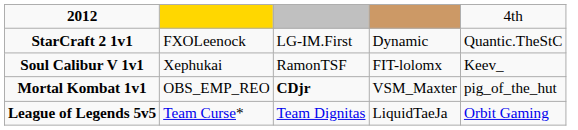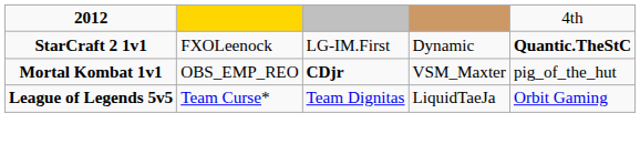 <table class="wikitable" style="text-align:left">
 <tr>
 <td style="text-align:center"><strong>2012</strong></td>
 <td style="text-align:center; background:gold;"></td>
 <td style="text-align:center; background:silver;"></td>
 <td style="text-align:center; background:#c96;"></td>
 <td style="text-align:center">4th</td>
 </tr>
 <tr>
 <td style="text-align:center"><strong>StarCraft 2 1v1</strong></td>
 <td> FXOLeenock</td>
 <td> LG-IM.First</td>
 <td> Dynamic</td>
-<td> Quantic.TheStC</td>
-</tr>
-<tr>
-<td style="text-align:center"><strong>Soul Calibur V 1v1</strong> </td>
-<td> Xephukai</td>
-<td> RamonTSF</td>
-<td> FIT-lolomx</td>
-<td> Keev_</td>
+<td><strong> Quantic.TheStC</strong></td>
 </tr>
 <tr>
 <td style="text-align:center"><strong>Mortal Kombat 1v1</strong> </td>
 <td> OBS_EMP_REO</td>
 <td><strong> CDjr</strong></td>
 <td> VSM_Maxter</td>
 <td> pig_of_the_hut</td>
 </tr>
 <tr>
 <td style="text-align:center"><strong>League of Legends 5v5</strong> </td>
 <td> <a href='#'>Team Curse</a>*</td>
 <td> <a href='#'>Team Dignitas</a></td>
 <td> LiquidTaeJa</td>
 <td> <a href='#'>Orbit Gaming</a></td>
 </tr>
 </table>
